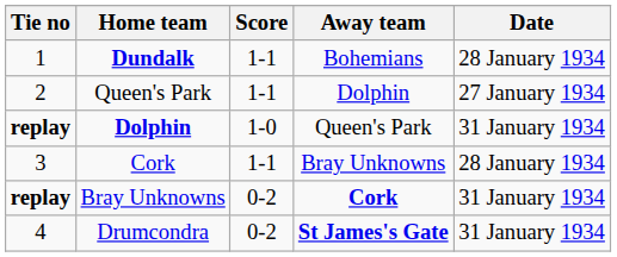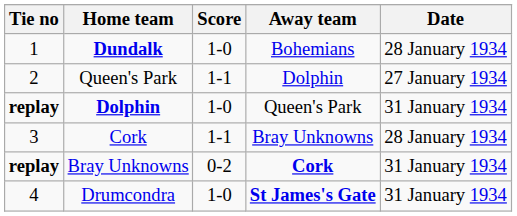 <table class="wikitable" style="text-align: center">
 <tr>
 </tr>
 <tr>
 <th>Tie no</th>
 <th>Home team</th>
 <th>Score</th>
 <th>Away team</th>
 <th>Date</th>
 </tr>
 <tr>
 <td>1</td>
 <td><strong><a href='#'>Dundalk</a></strong></td>
-<td>1-1</td>
+<td>1-0</td>
 <td><a href='#'>Bohemians</a></td>
 <td>28 January <a href='#'>1934</a></td>
 </tr>
 <tr>
 <td>2</td>
 <td>Queen's Park</td>
 <td>1-1</td>
 <td><a href='#'>Dolphin</a></td>
 <td>27 January <a href='#'>1934</a></td>
 </tr>
 <tr>
 <td><strong>replay</strong></td>
 <td><strong><a href='#'>Dolphin</a></strong></td>
 <td>1-0</td>
 <td>Queen's Park</td>
 <td>31 January <a href='#'>1934</a></td>
 </tr>
 <tr>
 <td>3</td>
 <td><a href='#'>Cork</a></td>
 <td>1-1</td>
 <td><a href='#'>Bray Unknowns</a></td>
 <td>28 January <a href='#'>1934</a></td>
 </tr>
 <tr>
 <td><strong>replay</strong></td>
 <td><a href='#'>Bray Unknowns</a></td>
 <td>0-2</td>
 <td><strong><a href='#'>Cork</a></strong></td>
 <td>31 January <a href='#'>1934</a></td>
 </tr>
 <tr>
 <td>4</td>
 <td><a href='#'>Drumcondra</a></td>
-<td>0-2</td>
+<td>1-0</td>
 <td><strong><a href='#'>St James's Gate</a></strong></td>
 <td>31 January <a href='#'>1934</a></td>
 </tr>
 </table>
